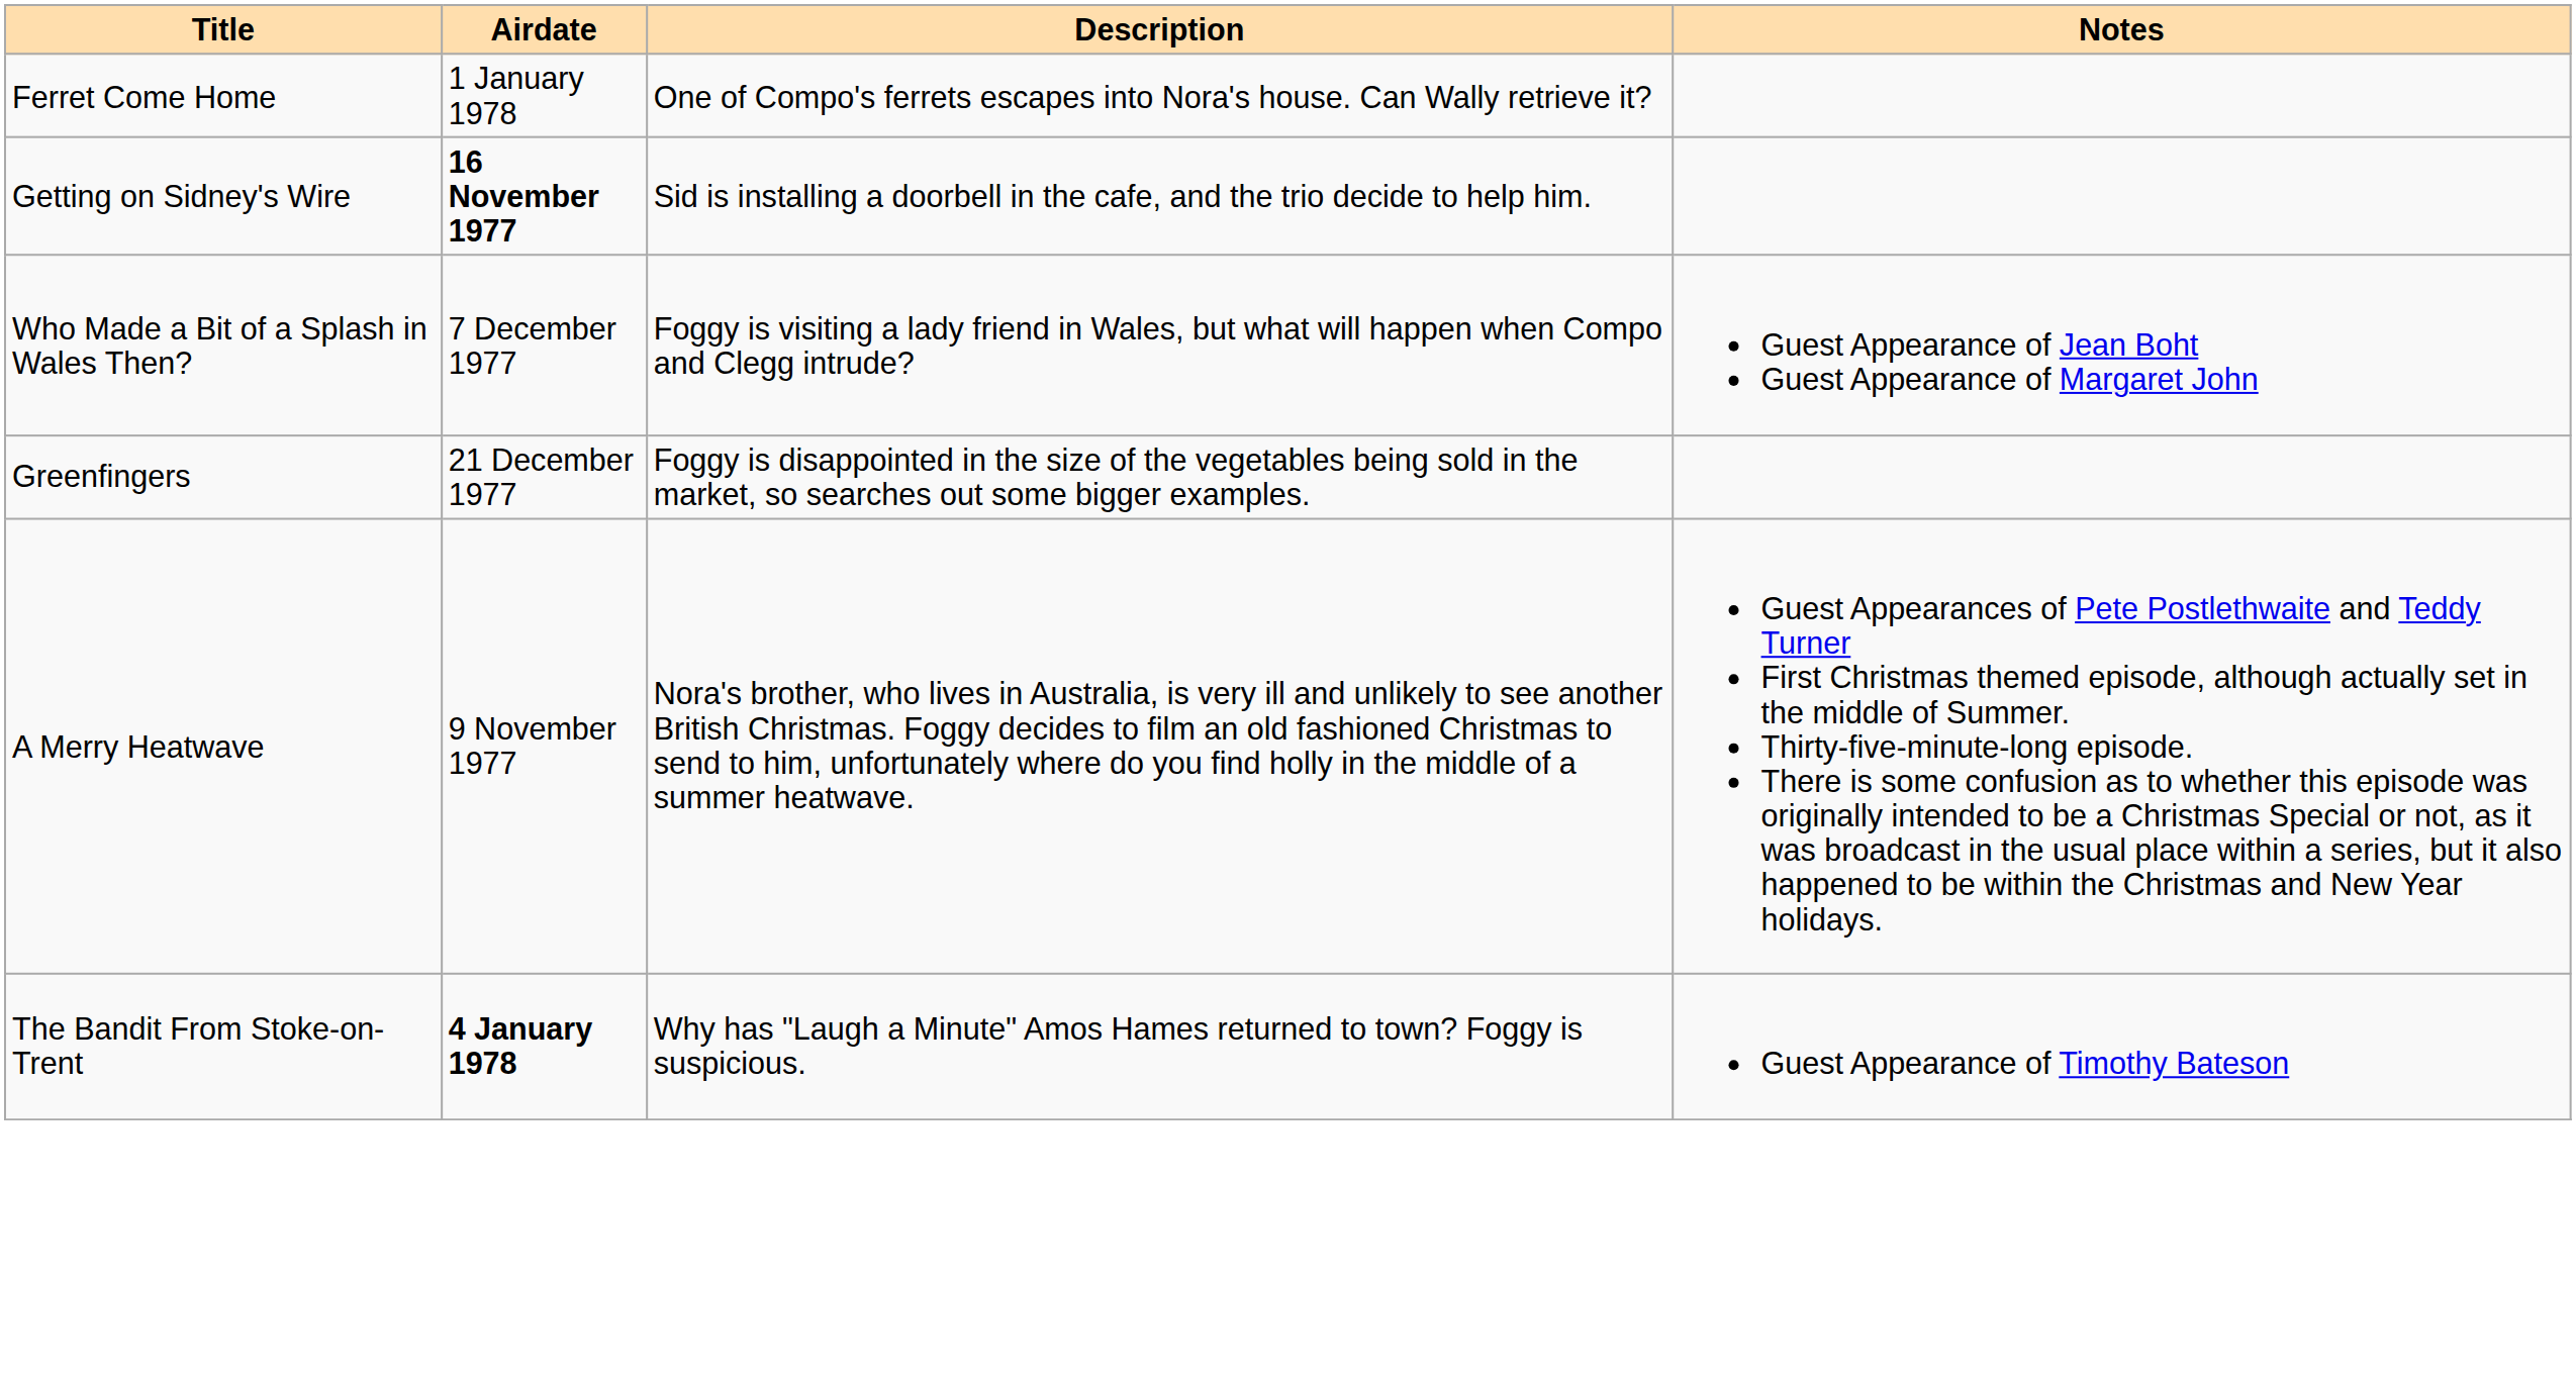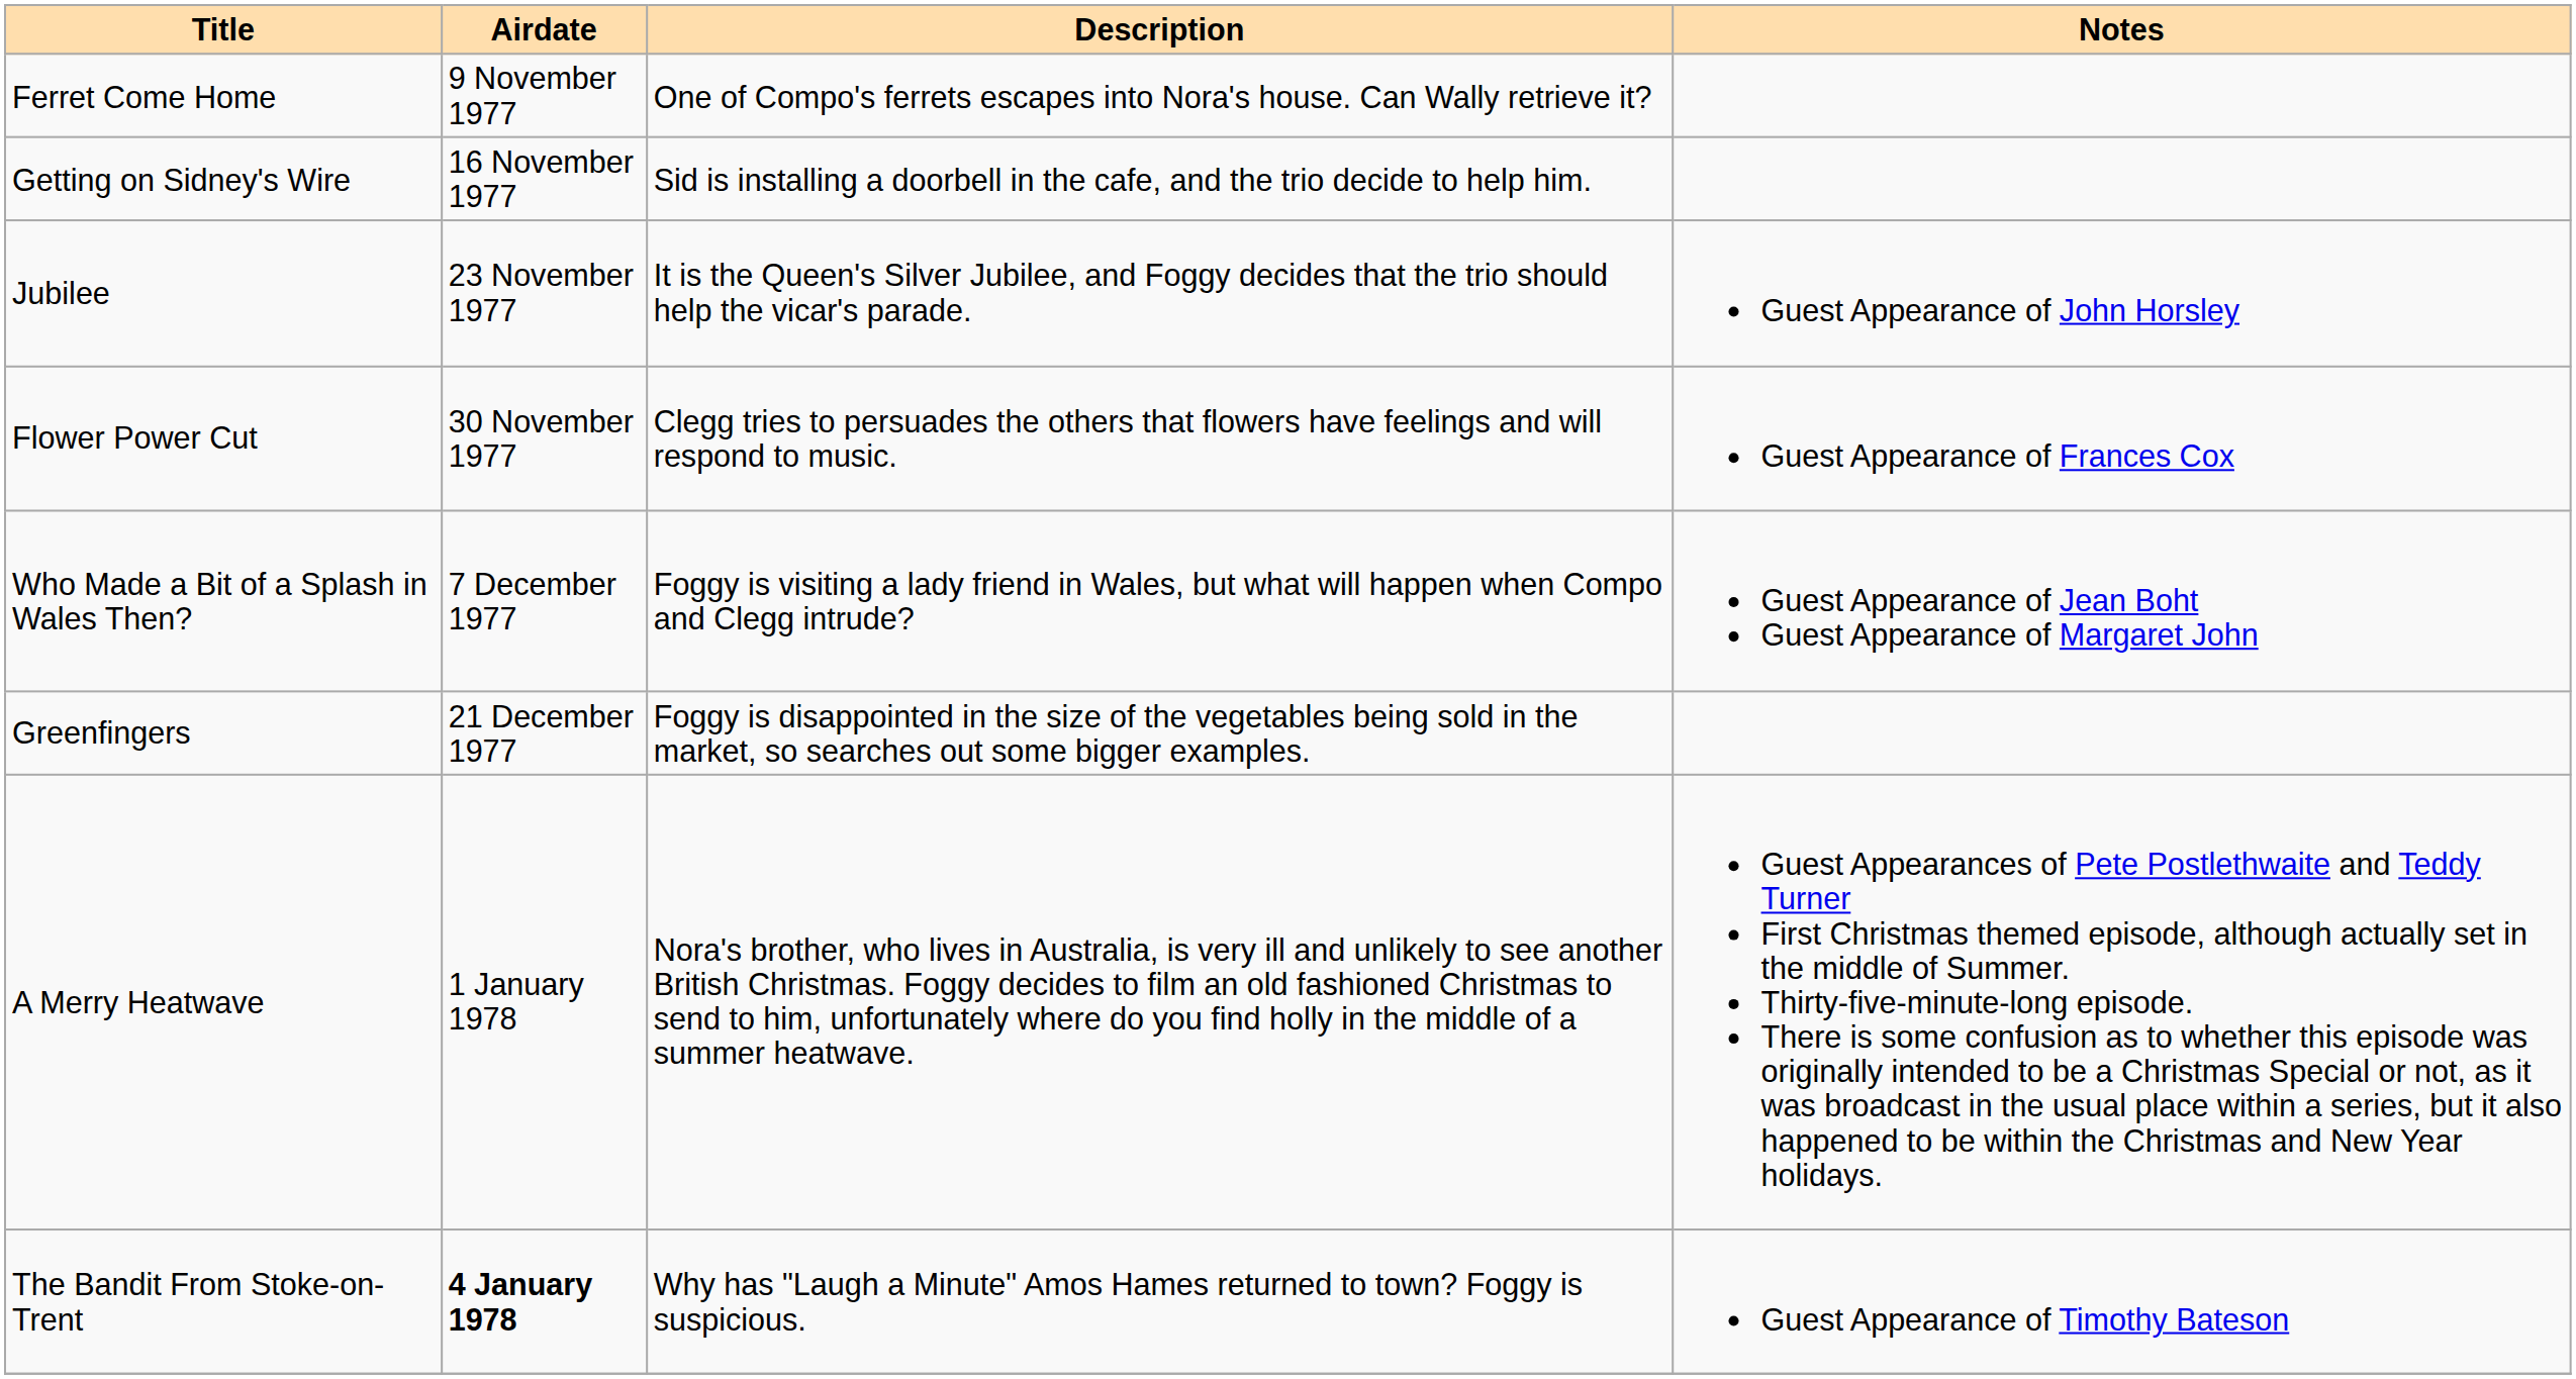 <table class="wikitable" width=100% border=1 style="font-size: 95%">
 <tr>
 <th style="background:#ffdead" width=17%>Title</th>
 <th style="background:#ffdead" width=8%>Airdate</th>
 <th style="background:#ffdead" width=40%>Description</th>
 <th style="background:#ffdead" width=35%>Notes</th>
 </tr>
 <tr>
 <td>Ferret Come Home</td>
-<td>1 January 1978</td>
+<td>9 November 1977</td>
 <td>One of Compo's ferrets escapes into Nora's house. Can Wally retrieve it?</td>
 <td></td>
 </tr>
 <tr>
 <td>Getting on Sidney's Wire</td>
-<td><strong>16 November 1977</strong></td>
+<td>16 November 1977</td>
 <td>Sid is installing a doorbell in the cafe, and the trio decide to help him.</td>
 <td></td>
+</tr>
+<tr>
+<td>Jubilee</td>
+<td>23 November 1977</td>
+<td>It is the Queen's Silver Jubilee, and Foggy decides that the trio should help the vicar's parade.</td>
+<td><br><ul><li>Guest Appearance of <a href='#'>John Horsley</a></li></ul></td>
+</tr>
+<tr>
+<td>Flower Power Cut</td>
+<td>30 November 1977</td>
+<td>Clegg tries to persuades the others that flowers have feelings and will respond to music.</td>
+<td><br><ul><li>Guest Appearance of <a href='#'>Frances Cox</a></li></ul></td>
 </tr>
 <tr>
 <td>Who Made a Bit of a Splash in Wales Then?</td>
 <td>7 December 1977</td>
 <td>Foggy is visiting a lady friend in Wales, but what will happen when Compo and Clegg intrude?</td>
 <td><br><ul><li>Guest Appearance of <a href='#'>Jean Boht</a></li><li>Guest Appearance of <a href='#'>Margaret John</a></li></ul></td>
 </tr>
 <tr>
 <td>Greenfingers</td>
 <td>21 December 1977</td>
 <td>Foggy is disappointed in the size of the vegetables being sold in the market, so searches out some bigger examples.</td>
 <td></td>
 </tr>
 <tr>
 <td>A Merry Heatwave</td>
-<td>9 November 1977</td>
+<td>1 January 1978</td>
 <td>Nora's brother, who lives in Australia, is very ill and unlikely to see another British Christmas. Foggy decides to film an old fashioned Christmas to send to him, unfortunately where do you find holly in the middle of a summer heatwave.</td>
 <td><br><ul><li>Guest Appearances of <a href='#'>Pete Postlethwaite</a> and <a href='#'>Teddy Turner</a></li><li>First Christmas themed episode, although actually set in the middle of Summer.</li><li>Thirty-five-minute-long episode.</li><li>There is some confusion as to whether this episode was originally intended to be a Christmas Special or not, as it was broadcast in the usual place within a series, but it also happened to be within the Christmas and New Year holidays.</li></ul></td>
 </tr>
 <tr>
 <td>The Bandit From Stoke-on-Trent</td>
 <td><strong>4 January 1978</strong></td>
 <td>Why has "Laugh a Minute" Amos Hames returned to town?  Foggy is suspicious.</td>
 <td><br><ul><li>Guest Appearance of <a href='#'>Timothy Bateson</a></li></ul></td>
 </tr>
 <tr>
 </tr>
 </table>
